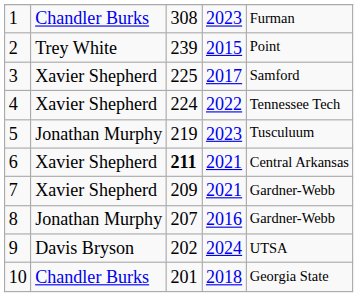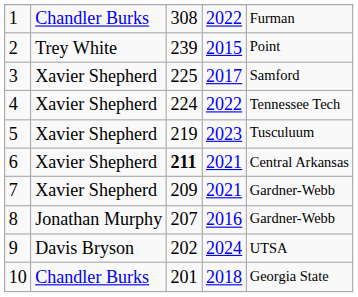 <table class="wikitable">
 <tr>
 </tr>
 <tr>
 <td>1</td>
 <td><a href='#'>Chandler Burks</a></td>
 <td>308</td>
-<td><a href='#'>2023</a></td>
+<td><a href='#'>2022</a></td>
 <td style="font-size:80%;">Furman</td>
 </tr>
 <tr>
 <td>2</td>
 <td>Trey White</td>
 <td>239</td>
 <td><a href='#'>2015</a></td>
 <td style="font-size:80%;">Point</td>
 </tr>
 <tr>
 <td>3</td>
 <td>Xavier Shepherd</td>
 <td>225</td>
 <td><a href='#'>2017</a></td>
 <td style="font-size:80%;">Samford</td>
 </tr>
 <tr>
 <td>4</td>
 <td>Xavier Shepherd</td>
 <td>224</td>
 <td><a href='#'>2022</a></td>
 <td style="font-size:80%;">Tennessee Tech</td>
 </tr>
 <tr>
 <td>5</td>
-<td>Jonathan Murphy</td>
+<td>Xavier Shepherd</td>
 <td>219</td>
 <td><a href='#'>2023</a></td>
 <td style="font-size:80%;">Tusculuum</td>
 </tr>
 <tr>
 <td>6</td>
 <td>Xavier Shepherd</td>
 <td><strong>211</strong></td>
 <td><a href='#'>2021</a></td>
 <td style="font-size:80%;">Central Arkansas</td>
 </tr>
 <tr>
 <td>7</td>
 <td>Xavier Shepherd</td>
 <td>209</td>
 <td><a href='#'>2021</a></td>
 <td style="font-size:80%;">Gardner-Webb</td>
 </tr>
 <tr>
 <td>8</td>
 <td>Jonathan Murphy</td>
 <td>207</td>
 <td><a href='#'>2016</a></td>
 <td style="font-size:80%;">Gardner-Webb</td>
 </tr>
 <tr>
 <td>9</td>
 <td>Davis Bryson</td>
 <td>202</td>
 <td><a href='#'>2024</a></td>
 <td style="font-size:80%;">UTSA</td>
 </tr>
 <tr>
 <td>10</td>
 <td><a href='#'>Chandler Burks</a></td>
 <td>201</td>
 <td><a href='#'>2018</a></td>
 <td style="font-size:80%;">Georgia State</td>
 </tr>
 </table>
